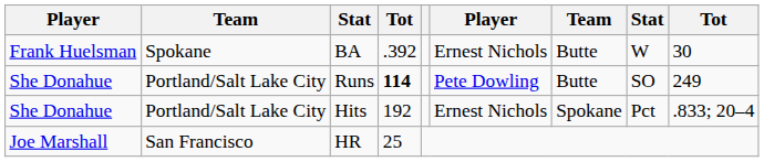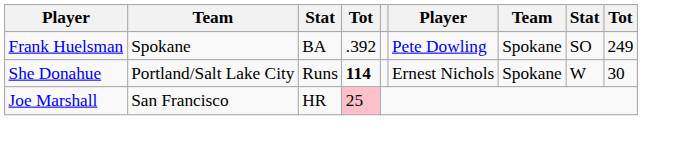 <table class="wikitable">
 <tr>
 <th>Player</th>
 <th>Team</th>
 <th>Stat</th>
 <th>Tot</th>
 <th></th>
 <th>Player</th>
 <th>Team</th>
 <th>Stat</th>
 <th>Tot</th>
 </tr>
 <tr>
 <td><a href='#'>Frank Huelsman</a></td>
 <td>Spokane</td>
 <td>BA</td>
 <td>.392</td>
 <td></td>
-<td>Ernest Nichols</td>
-<td>Butte</td>
-<td>W</td>
-<td>30</td>
+<td><a href='#'>Pete Dowling</a></td>
+<td>Spokane</td>
+<td>SO</td>
+<td>249</td>
 </tr>
 <tr>
 <td><a href='#'>She Donahue</a></td>
 <td>Portland/Salt Lake City</td>
 <td>Runs</td>
 <td><strong>114</strong></td>
 <td></td>
-<td><a href='#'>Pete Dowling</a></td>
-<td>Butte</td>
-<td>SO</td>
-<td>249</td>
-</tr>
-<tr>
-<td><a href='#'>She Donahue</a></td>
-<td>Portland/Salt Lake City</td>
-<td>Hits</td>
-<td>192</td>
-<td></td>
 <td>Ernest Nichols</td>
 <td>Spokane</td>
-<td>Pct</td>
-<td>.833; 20–4</td>
+<td>W</td>
+<td>30</td>
 </tr>
 <tr>
 <td><a href='#'>Joe Marshall</a></td>
 <td>San Francisco</td>
 <td>HR</td>
-<td>25</td>
+<td style="background: pink;">25</td>
 </tr>
 </table>
